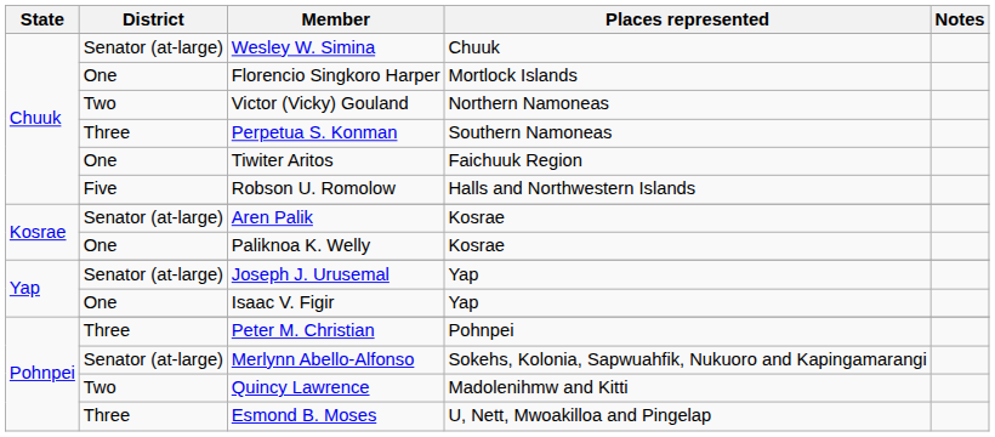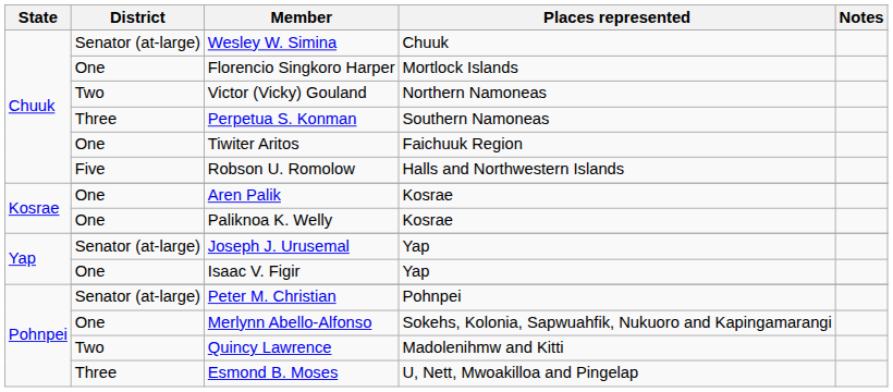 <table class="wikitable">
 <tr>
 <th>State</th>
 <th>District</th>
 <th>Member</th>
 <th>Places represented</th>
 <th>Notes</th>
 </tr>
 <tr>
 <td rowspan=7><a href='#'>Chuuk</a></td>
 </tr>
 <tr>
 <td>Senator (at-large)</td>
 <td><a href='#'>Wesley W. Simina</a></td>
 <td>Chuuk</td>
 <td></td>
 </tr>
 <tr>
 <td>One</td>
 <td>Florencio Singkoro Harper</td>
 <td>Mortlock Islands</td>
 <td></td>
 </tr>
 <tr>
 <td>Two</td>
 <td>Victor (Vicky) Gouland</td>
 <td>Northern Namoneas</td>
 <td></td>
 </tr>
 <tr>
 <td>Three</td>
 <td><a href='#'>Perpetua S. Konman</a></td>
 <td>Southern Namoneas</td>
 <td></td>
 </tr>
 <tr>
 <td>One</td>
 <td>Tiwiter Aritos</td>
 <td>Faichuuk Region</td>
 <td></td>
 </tr>
 <tr>
 <td>Five</td>
 <td>Robson U. Romolow</td>
 <td>Halls and Northwestern Islands</td>
 <td></td>
 </tr>
 <tr>
 <td rowspan=3><a href='#'>Kosrae</a></td>
 </tr>
 <tr>
-<td>Senator (at-large)</td>
+<td>One</td>
 <td><a href='#'>Aren Palik</a></td>
 <td>Kosrae</td>
 <td></td>
 </tr>
 <tr>
 <td>One</td>
 <td>Paliknoa K. Welly</td>
 <td>Kosrae</td>
 <td></td>
 </tr>
 <tr>
 <td rowspan=3><a href='#'>Yap</a></td>
 </tr>
 <tr>
 <td>Senator (at-large)</td>
 <td><a href='#'>Joseph J. Urusemal</a></td>
 <td>Yap</td>
 <td></td>
 </tr>
 <tr>
 <td>One</td>
 <td>Isaac V. Figir</td>
 <td>Yap</td>
 <td></td>
 </tr>
 <tr>
 <td rowspan=5><a href='#'>Pohnpei</a></td>
 </tr>
 <tr>
-<td>Three</td>
+<td>Senator (at-large)</td>
 <td><a href='#'>Peter M. Christian</a></td>
 <td>Pohnpei</td>
 <td></td>
 </tr>
 <tr>
-<td>Senator (at-large)</td>
+<td>One</td>
 <td><a href='#'>Merlynn Abello-Alfonso</a></td>
 <td>Sokehs, Kolonia, Sapwuahfik, Nukuoro and Kapingamarangi</td>
 <td></td>
 </tr>
 <tr>
 <td>Two</td>
 <td><a href='#'>Quincy Lawrence</a></td>
 <td>Madolenihmw and Kitti</td>
 <td></td>
 </tr>
 <tr>
 <td>Three</td>
 <td><a href='#'>Esmond B. Moses</a></td>
 <td>U, Nett, Mwoakilloa and Pingelap</td>
 <td></td>
 </tr>
 </table>
